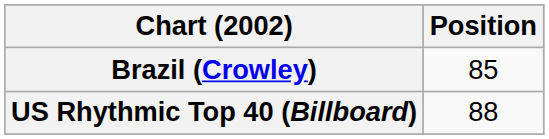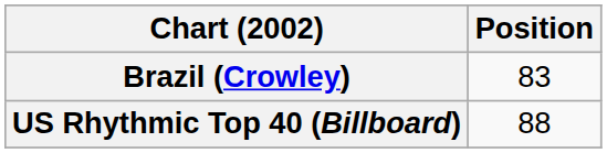 <table class="wikitable plainrowheaders" style="text-align:center">
 <tr>
 <th scope="col">Chart (2002)</th>
 <th scope="col">Position</th>
 </tr>
 <tr>
 <th scope="row">Brazil (<a href='#'>Crowley</a>)</th>
-<td>85</td>
+<td>83</td>
 </tr>
 <tr>
 <th scope="row">US Rhythmic Top 40 (<em>Billboard</em>)</th>
 <td>88</td>
 </tr>
 </table>
